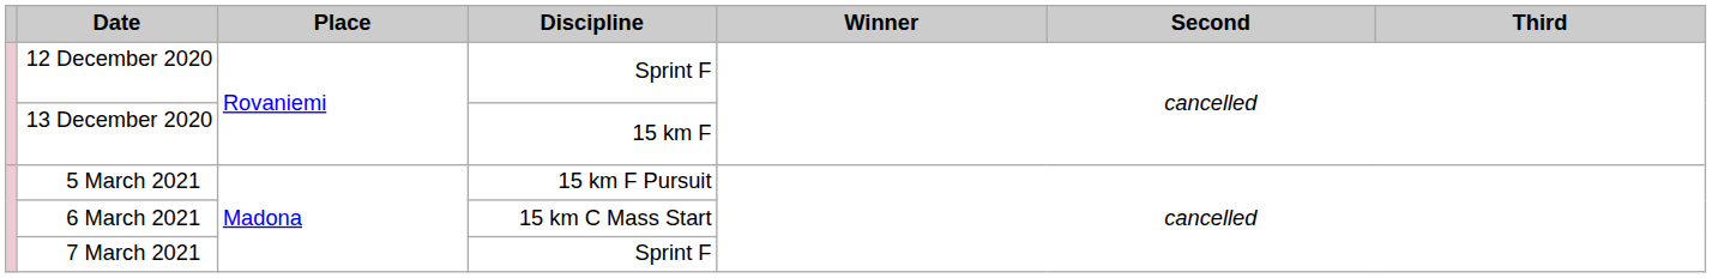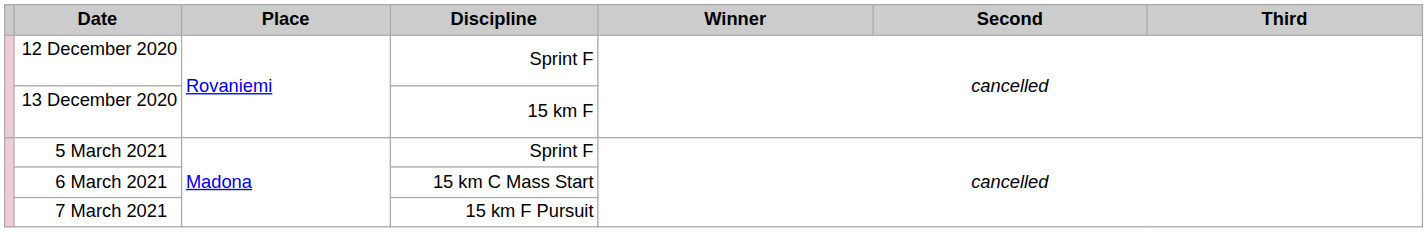 <table class="wikitable plainrowheaders" style="background:#fff; font-size:86%; line-height:16px; border:grey solid 1px; border-collapse:collapse;">
 <tr style="background:#ccc; text-align:center;">
 <th scope="col" style="background:#ccc; width=30 px;"></th>
 <th scope="col" style="background:#ccc; width:120px;">Date</th>
 <th scope="col" style="background:#ccc; width:150px;">Place</th>
 <th scope="col" style="background:#ccc; width:150px;">Discipline</th>
 <th scope="col" style="background:#ccc; width:200px;">Winner</th>
 <th scope="col" style="background:#ccc; width:200px;">Second</th>
 <th scope="col" style="background:#ccc; width:200px;">Third</th>
 </tr>
 <tr>
 <td rowspan=2 bgcolor="EDCCD5"></td>
 <td align=right>12 December 2020  </td>
 <td rowspan=2> <a href='#'>Rovaniemi</a></td>
 <td align=right>Sprint F</td>
 <td rowspan=2 colspan=3 align=center><em>cancelled</em></td>
 </tr>
 <tr>
 <td align=right>13 December 2020  </td>
 <td align=right>15 km F</td>
 </tr>
 <tr>
 <td rowspan=3 bgcolor="EDCCD5"></td>
 <td align=right>5 March 2021  </td>
 <td rowspan=3> <a href='#'>Madona</a></td>
-<td align=right>15 km F Pursuit</td>
+<td align=right>Sprint F</td>
 <td rowspan=3 colspan=3 align=center><em>cancelled</em></td>
 </tr>
 <tr>
 <td align=right>6 March 2021  </td>
 <td align=right>15 km C Mass Start</td>
 </tr>
 <tr>
 <td align=right>7 March 2021  </td>
-<td align=right>Sprint F</td>
+<td align=right>15 km F Pursuit</td>
 </tr>
 </table>
